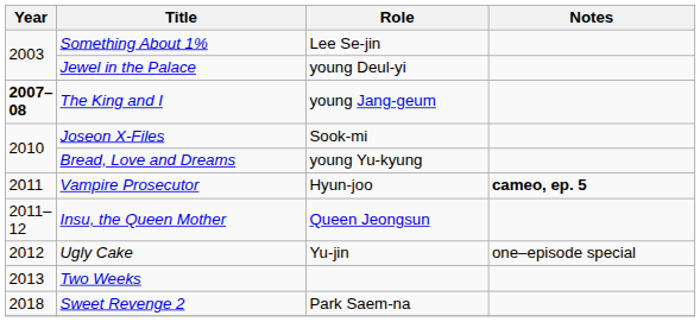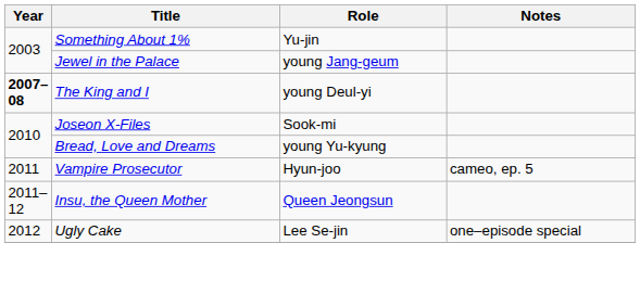 <table class="wikitable" style="width:700px">
 <tr>
 <th width=10>Year</th>
 <th>Title</th>
 <th>Role</th>
 <th>Notes</th>
 </tr>
 <tr>
 <td rowspan=2>2003</td>
 <td><em><a href='#'>Something About 1%</a></em></td>
-<td>Lee Se-jin</td>
+<td>Yu-jin</td>
 <td></td>
 </tr>
 <tr>
 <td><em><a href='#'>Jewel in the Palace</a></em></td>
-<td>young Deul-yi</td>
+<td>young <a href='#'>Jang-geum</a></td>
 <td></td>
 </tr>
 <tr>
 <td><strong>2007–08</strong></td>
 <td><em><a href='#'>The King and I</a></em></td>
-<td>young <a href='#'>Jang-geum</a></td>
+<td>young Deul-yi</td>
 <td></td>
 </tr>
 <tr>
 <td rowspan=2>2010</td>
 <td><em><a href='#'>Joseon X-Files</a></em></td>
 <td>Sook-mi</td>
 <td></td>
 </tr>
 <tr>
 <td><em><a href='#'>Bread, Love and Dreams</a></em></td>
 <td>young Yu-kyung</td>
 <td></td>
 </tr>
 <tr>
 <td>2011</td>
 <td><em><a href='#'>Vampire Prosecutor</a></em></td>
 <td>Hyun-joo</td>
-<td><strong>cameo, ep. 5</strong></td>
+<td>cameo, ep. 5</td>
 </tr>
 <tr>
 <td>2011–12</td>
 <td><em><a href='#'>Insu, the Queen Mother</a></em></td>
 <td><a href='#'>Queen Jeongsun</a></td>
 <td></td>
 </tr>
 <tr>
 <td>2012</td>
 <td><em>Ugly Cake</em></td>
-<td>Yu-jin</td>
+<td>Lee Se-jin</td>
 <td>one–episode special</td>
-</tr>
-<tr>
-<td>2013</td>
-<td><em><a href='#'>Two Weeks</a></em></td>
-<td></td>
-<td></td>
-</tr>
-<tr>
-<td>2018</td>
-<td><em><a href='#'>Sweet Revenge 2</a></em></td>
-<td>Park Saem-na</td>
-<td></td>
 </tr>
 <tr>
 </tr>
 </table>
